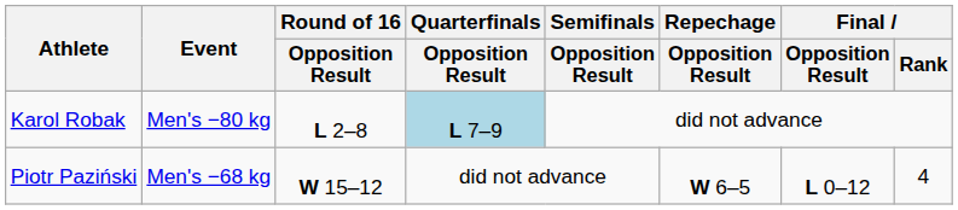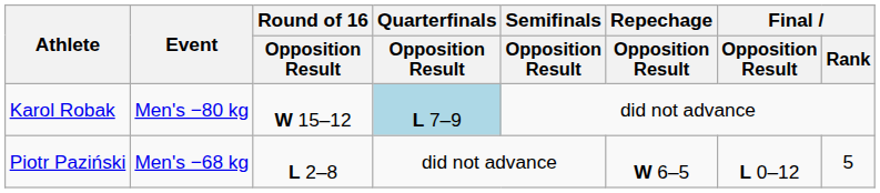 <table class="wikitable" style="font-size:90%">
 <tr>
 <th rowspan="2">Athlete</th>
 <th rowspan="2">Event</th>
 <th>Round of 16</th>
 <th>Quarterfinals</th>
 <th>Semifinals</th>
 <th>Repechage</th>
 <th colspan=2>Final / </th>
 </tr>
 <tr style="font-size:95%">
 <th>Opposition<br>Result</th>
 <th>Opposition<br>Result</th>
 <th>Opposition<br>Result</th>
 <th>Opposition<br>Result</th>
 <th>Opposition<br>Result</th>
 <th>Rank</th>
 </tr>
 <tr align=center>
 <td align=left><a href='#'>Karol Robak</a></td>
 <td align=left><a href='#'>Men's −80 kg</a></td>
-<td><br><strong>L</strong> 2–8</td>
+<td><br><strong>W</strong> 15–12</td>
 <td style="background: lightblue;"><br><strong>L</strong> 7–9</td>
 <td colspan=4>did not advance</td>
 </tr>
 <tr align=center>
 <td align=left><a href='#'>Piotr Paziński</a></td>
 <td align=left><a href='#'>Men's −68 kg</a></td>
-<td><br><strong>W</strong> 15–12</td>
+<td><br><strong>L</strong> 2–8</td>
 <td colspan=2>did not advance</td>
 <td><br><strong>W</strong> 6–5</td>
 <td><br><strong>L</strong> 0–12 </td>
-<td>4</td>
+<td>5</td>
 </tr>
 </table>
